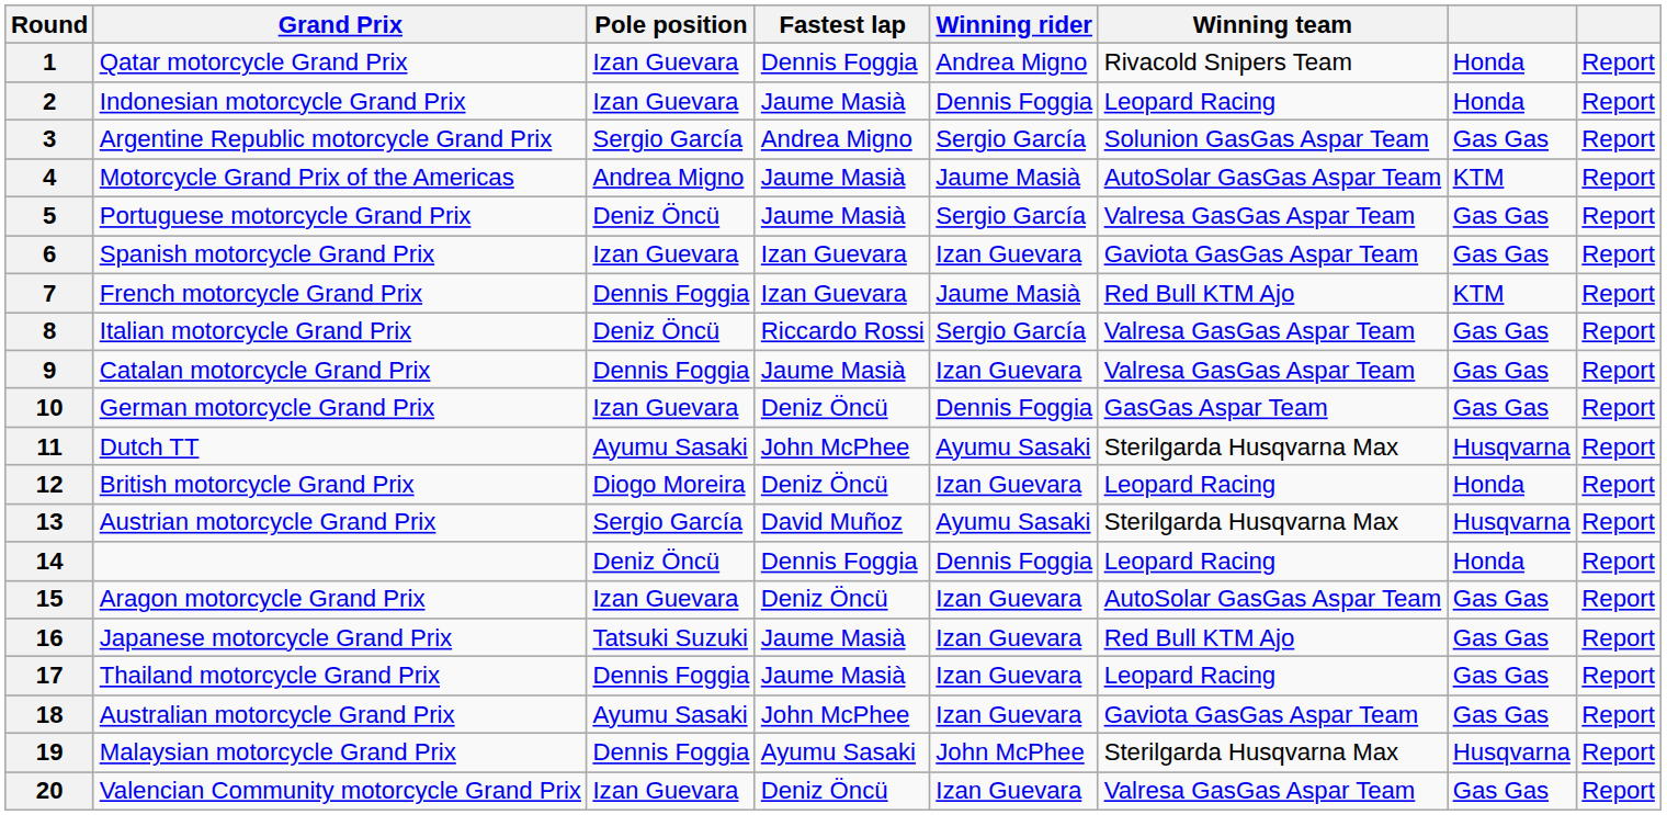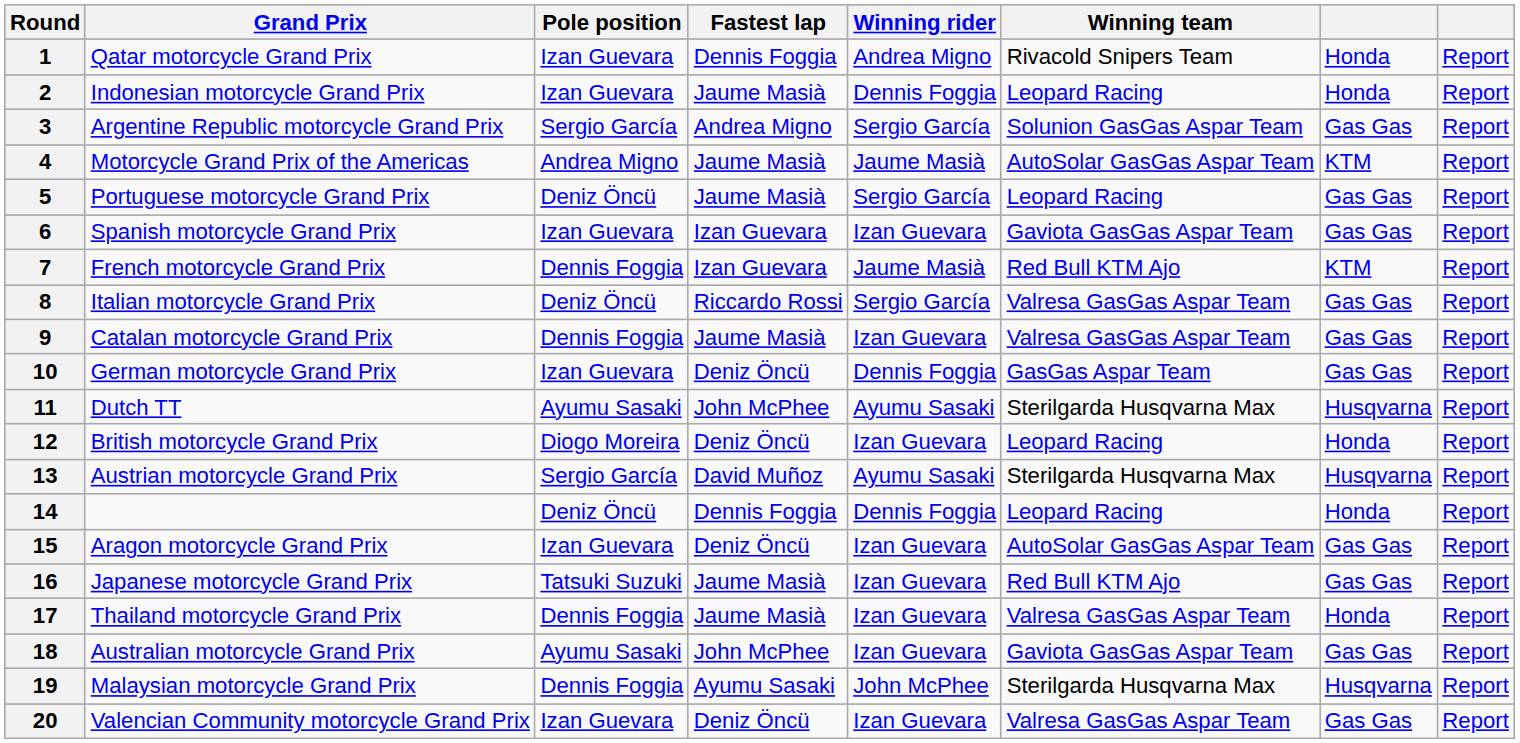 <table class="wikitable sortable" style="font-size: 85%">
 <tr>
 <th>Round</th>
 <th><a href='#'>Grand Prix</a></th>
 <th>Pole position</th>
 <th>Fastest lap</th>
 <th><a href='#'>Winning rider</a></th>
 <th>Winning team</th>
 <th></th>
 <th class="unsortable"></th>
 </tr>
 <tr>
 <th>1</th>
 <td> <a href='#'>Qatar motorcycle Grand Prix</a></td>
 <td nowrap data-sort-value="GUE"> <a href='#'>Izan Guevara</a></td>
 <td data-sort-value="FOG"> <a href='#'>Dennis Foggia</a></td>
 <td data-sort-value="MIG"> <a href='#'>Andrea Migno</a></td>
 <td data-sort-value="RIV"> Rivacold Snipers Team</td>
 <td data-sort-value="HON"> <a href='#'>Honda</a></td>
 <td><a href='#'>Report</a></td>
 </tr>
 <tr>
 <th>2</th>
 <td> <a href='#'>Indonesian motorcycle Grand Prix</a></td>
 <td data-sort-value="GUE"> <a href='#'>Izan Guevara</a></td>
 <td data-sort-value="MAS"> <a href='#'>Jaume Masià</a></td>
 <td nowrap data-sort-value="FOG"> <a href='#'>Dennis Foggia</a></td>
 <td data-sort-value="LEO"> <a href='#'>Leopard Racing</a></td>
 <td data-sort-value="HON"> <a href='#'>Honda</a></td>
 <td><a href='#'>Report</a></td>
 </tr>
 <tr>
 <th>3</th>
 <td> <a href='#'>Argentine Republic motorcycle Grand Prix</a></td>
 <td data-sort-value="GAR"> <a href='#'>Sergio García</a></td>
 <td data-sort-value="MIG"> <a href='#'>Andrea Migno</a></td>
 <td data-sort-value="GAR"> <a href='#'>Sergio García</a></td>
 <td data-sort-value="GAS"> <a href='#'>Solunion GasGas Aspar Team</a></td>
 <td data-sort-value="GAS"> <a href='#'>Gas Gas</a></td>
 <td><a href='#'>Report</a></td>
 </tr>
 <tr>
 <th>4</th>
 <td data-sort-value="ame"> <a href='#'>Motorcycle Grand Prix of the Americas</a></td>
 <td data-sort-value="MIG"> <a href='#'>Andrea Migno</a></td>
 <td data-sort-value="MAS"> <a href='#'>Jaume Masià</a></td>
 <td data-sort-value="MAS"> <a href='#'>Jaume Masià</a></td>
 <td data-sort-value="GAS"> <a href='#'>AutoSolar GasGas Aspar Team</a></td>
 <td data-sort-value="KTM"> <a href='#'>KTM</a></td>
 <td><a href='#'>Report</a></td>
 </tr>
 <tr>
 <th>5</th>
 <td> <a href='#'>Portuguese motorcycle Grand Prix</a></td>
 <td data-sort-value="ONC"> <a href='#'>Deniz Öncü</a></td>
 <td data-sort-value="MAS"> <a href='#'>Jaume Masià</a></td>
 <td data-sort-value="GAR"> <a href='#'>Sergio García</a></td>
-<td data-sort-value="GAS"> <a href='#'>Valresa GasGas Aspar Team</a></td>
+<td data-sort-value="LEO"> <a href='#'>Leopard Racing</a></td>
 <td data-sort-value="GAS"> <a href='#'>Gas Gas</a></td>
 <td><a href='#'>Report</a></td>
 </tr>
 <tr>
 <th>6</th>
 <td> <a href='#'>Spanish motorcycle Grand Prix</a></td>
 <td data-sort-value="GUE"> <a href='#'>Izan Guevara</a></td>
 <td data-sort-value="GUE"> <a href='#'>Izan Guevara</a></td>
 <td data-sort-value="GUE"> <a href='#'>Izan Guevara</a></td>
 <td data-sort-value="GAS"> <a href='#'>Gaviota GasGas Aspar Team</a></td>
 <td data-sort-value="GAS"> <a href='#'>Gas Gas</a></td>
 <td><a href='#'>Report</a></td>
 </tr>
 <tr>
 <th>7</th>
 <td> <a href='#'>French motorcycle Grand Prix</a></td>
 <td data-sort-value="FOG"> <a href='#'>Dennis Foggia</a></td>
 <td data-sort-value="GUE"> <a href='#'>Izan Guevara</a></td>
 <td data-sort-value="MAS"> <a href='#'>Jaume Masià</a></td>
 <td data-sort-value="RED"> <a href='#'>Red Bull KTM Ajo</a></td>
 <td data-sort-value="KTM"> <a href='#'>KTM</a></td>
 <td><a href='#'>Report</a></td>
 </tr>
 <tr>
 <th>8</th>
 <td> <a href='#'>Italian motorcycle Grand Prix</a></td>
 <td data-sort-value="ONC"> <a href='#'>Deniz Öncü</a></td>
 <td nowrap data-sort-value="ROS"> <a href='#'>Riccardo Rossi</a></td>
 <td data-sort-value="GAR"> <a href='#'>Sergio García</a></td>
 <td data-sort-value="GAS"> <a href='#'>Valresa GasGas Aspar Team</a></td>
 <td data-sort-value="GAS"> <a href='#'>Gas Gas</a></td>
 <td><a href='#'>Report</a></td>
 </tr>
 <tr>
 <th>9</th>
 <td> <a href='#'>Catalan motorcycle Grand Prix</a></td>
 <td data-sort-value="FOG"> <a href='#'>Dennis Foggia</a></td>
 <td data-sort-value="MAS"> <a href='#'>Jaume Masià</a></td>
 <td data-sort-value="GUE"> <a href='#'>Izan Guevara</a></td>
 <td data-sort-value="GAS"> <a href='#'>Valresa GasGas Aspar Team</a></td>
 <td data-sort-value="GAS"> <a href='#'>Gas Gas</a></td>
 <td><a href='#'>Report</a></td>
 </tr>
 <tr>
 <th>10</th>
 <td> <a href='#'>German motorcycle Grand Prix</a></td>
 <td data-sort-value="GUE"> <a href='#'>Izan Guevara</a></td>
 <td data-sort-value="ONC"> <a href='#'>Deniz Öncü</a></td>
 <td nowrap data-sort-value="FOG"> <a href='#'>Dennis Foggia</a></td>
 <td data-sort-value="GAS"> <a href='#'>GasGas Aspar Team</a></td>
 <td data-sort-value="GAS"> <a href='#'>Gas Gas</a></td>
 <td><a href='#'>Report</a></td>
 </tr>
 <tr>
 <th>11</th>
 <td data-sort-value="dut"> <a href='#'>Dutch TT</a></td>
 <td data-sort-value="SAS"> <a href='#'>Ayumu Sasaki</a></td>
 <td data-sort-value="MCP"> <a href='#'>John McPhee</a></td>
 <td data-sort-value="SAS"> <a href='#'>Ayumu Sasaki</a></td>
 <td data-sort-value="STE"> Sterilgarda Husqvarna Max</td>
 <td data-sort-value="HUS"> <a href='#'>Husqvarna</a></td>
 <td><a href='#'>Report</a></td>
 </tr>
 <tr>
 <th>12</th>
 <td data-sort-value="bri"> <a href='#'>British motorcycle Grand Prix</a></td>
 <td data-sort-value="MOR"> <a href='#'>Diogo Moreira</a></td>
 <td data-sort-value="ONC"> <a href='#'>Deniz Öncü</a></td>
 <td data-sort-value="GUE"> <a href='#'>Izan Guevara</a></td>
 <td data-sort-value="LEO"> <a href='#'>Leopard Racing</a></td>
 <td data-sort-value="HON"> <a href='#'>Honda</a></td>
 <td><a href='#'>Report</a></td>
 </tr>
 <tr>
 <th>13</th>
 <td> <a href='#'>Austrian motorcycle Grand Prix</a></td>
 <td data-sort-value="GAR"> <a href='#'>Sergio García</a></td>
 <td data-sort-value="MUN"> <a href='#'>David Muñoz</a></td>
 <td data-sort-value="SAS"> <a href='#'>Ayumu Sasaki</a></td>
 <td data-sort-value="STE"> Sterilgarda Husqvarna Max</td>
 <td data-sort-value="HUS"> <a href='#'>Husqvarna</a></td>
 <td><a href='#'>Report</a></td>
 </tr>
 <tr>
 <th>14</th>
 <td></td>
 <td data-sort-value="ONC"> <a href='#'>Deniz Öncü</a></td>
 <td data-sort-value="FOG"> <a href='#'>Dennis Foggia</a></td>
 <td data-sort-value="FOG"> <a href='#'>Dennis Foggia</a></td>
 <td data-sort-value="LEO"> <a href='#'>Leopard Racing</a></td>
 <td data-sort-value="HON"> <a href='#'>Honda</a></td>
 <td><a href='#'>Report</a></td>
 </tr>
 <tr>
 <th>15</th>
 <td> <a href='#'>Aragon motorcycle Grand Prix</a></td>
 <td data-sort-value="GUE"> <a href='#'>Izan Guevara</a></td>
 <td data-sort-value="ONC"> <a href='#'>Deniz Öncü</a></td>
 <td data-sort-value="GUE"> <a href='#'>Izan Guevara</a></td>
 <td nowrap data-sort-value="GAS"> <a href='#'>AutoSolar GasGas Aspar Team</a></td>
 <td data-sort-value="GAS"> <a href='#'>Gas Gas</a></td>
 <td><a href='#'>Report</a></td>
 </tr>
 <tr>
 <th>16</th>
 <td> <a href='#'>Japanese motorcycle Grand Prix</a></td>
 <td data-sort-value="SUZ"> <a href='#'>Tatsuki Suzuki</a></td>
 <td data-sort-value="MAS"> <a href='#'>Jaume Masià</a></td>
 <td data-sort-value="GUE"> <a href='#'>Izan Guevara</a></td>
 <td data-sort-value="REDA"> <a href='#'>Red Bull KTM Ajo</a></td>
 <td data-sort-value="GAS"> <a href='#'>Gas Gas</a></td>
 <td><a href='#'>Report</a></td>
 </tr>
 <tr>
 <th>17</th>
 <td> <a href='#'>Thailand motorcycle Grand Prix</a></td>
 <td data-sort-value="FOG"> <a href='#'>Dennis Foggia</a></td>
 <td data-sort-value="MAS"> <a href='#'>Jaume Masià</a></td>
 <td data-sort-value="GUE"> <a href='#'>Izan Guevara</a></td>
-<td data-sort-value="LEO"> <a href='#'>Leopard Racing</a></td>
-<td data-sort-value="GAS"> <a href='#'>Gas Gas</a></td>
+<td data-sort-value="GAS"> <a href='#'>Valresa GasGas Aspar Team</a></td>
+<td data-sort-value="HON"> <a href='#'>Honda</a></td>
 <td><a href='#'>Report</a></td>
 </tr>
 <tr>
 <th>18</th>
 <td> <a href='#'>Australian motorcycle Grand Prix</a></td>
 <td data-sort-value="SAS"> <a href='#'>Ayumu Sasaki</a></td>
 <td data-sort-value="MCP"> <a href='#'>John McPhee</a></td>
 <td data-sort-value="GUE"> <a href='#'>Izan Guevara</a></td>
 <td data-sort-value="GAS"> <a href='#'>Gaviota GasGas Aspar Team</a></td>
 <td data-sort-value="GAS"> <a href='#'>Gas Gas</a></td>
 <td><a href='#'>Report</a></td>
 </tr>
 <tr>
 <th>19</th>
 <td> <a href='#'>Malaysian motorcycle Grand Prix</a></td>
 <td data-sort-value="FOG"> <a href='#'>Dennis Foggia</a></td>
 <td data-sort-value="SAS"> <a href='#'>Ayumu Sasaki</a></td>
 <td data-sort-value="MCP"> <a href='#'>John McPhee</a></td>
 <td data-sort-value="STE"> Sterilgarda Husqvarna Max</td>
 <td data-sort-value="HUS"> <a href='#'>Husqvarna</a></td>
 <td><a href='#'>Report</a></td>
 </tr>
 <tr>
 <th>20</th>
 <td> <a href='#'>Valencian Community motorcycle Grand Prix</a></td>
 <td data-sort-value="GUE"> <a href='#'>Izan Guevara</a></td>
 <td data-sort-value="ONC"> <a href='#'>Deniz Öncü</a></td>
 <td data-sort-value="GUE"> <a href='#'>Izan Guevara</a></td>
 <td data-sort-value="GAS"> <a href='#'>Valresa GasGas Aspar Team</a></td>
 <td data-sort-value="GAS"> <a href='#'>Gas Gas</a></td>
 <td><a href='#'>Report</a></td>
 </tr>
 </table>
